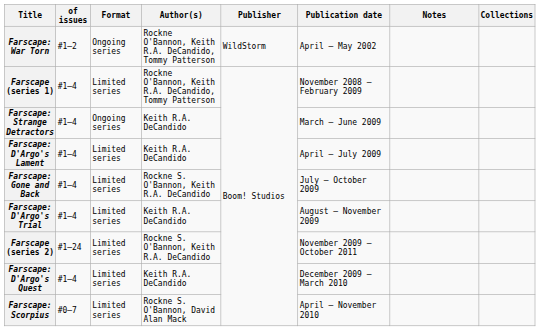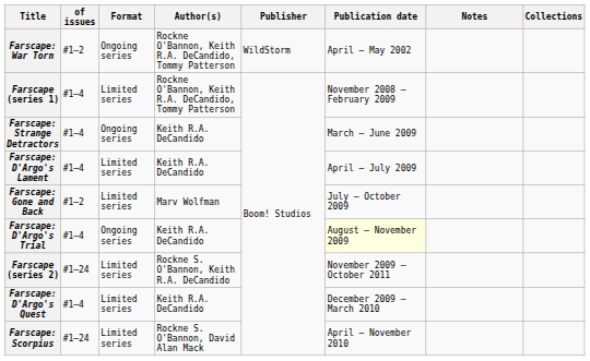 <table class="wikitable">
 <tr>
 <th>Title</th>
 <th style="width:40pt"> of issues</th>
 <th style="width:75pt">Format</th>
 <th style="width:125pt">Author(s)</th>
 <th style="width:125pt">Publisher</th>
 <th style="width:150pt">Publication date</th>
 <th style="width:175pt">Notes</th>
 <th>Collections</th>
 </tr>
 <tr>
 <th><em>Farscape: War Torn</em></th>
 <td>#1–2</td>
 <td>Ongoing series</td>
 <td>Rockne O'Bannon, Keith R.A. DeCandido, Tommy Patterson</td>
 <td>WildStorm</td>
 <td>April – May 2002</td>
 <td></td>
 <td></td>
 </tr>
 <tr>
 <th><em>Farscape</em> (series 1)</th>
 <td>#1–4</td>
 <td>Limited series</td>
 <td>Rockne O'Bannon, Keith R.A. DeCandido, Tommy Patterson</td>
 <td rowspan="8">Boom! Studios</td>
 <td>November 2008 – February 2009</td>
 <td></td>
 <td></td>
 </tr>
 <tr>
 <th><em>Farscape: Strange Detractors</em></th>
 <td>#1–4</td>
 <td>Ongoing series</td>
 <td>Keith R.A. DeCandido</td>
 <td>March – June 2009</td>
 <td></td>
 <td></td>
 </tr>
 <tr>
 <th><em>Farscape: D'Argo's Lament</em></th>
 <td>#1–4</td>
 <td>Limited series</td>
 <td>Keith R.A. DeCandido</td>
 <td>April – July 2009</td>
 <td></td>
 <td></td>
 </tr>
 <tr>
 <th><em>Farscape: Gone and Back</em></th>
-<td>#1–4</td>
+<td>#1–2</td>
 <td>Limited series</td>
-<td>Rockne S. O'Bannon, Keith R.A. DeCandido</td>
+<td>Marv Wolfman</td>
 <td>July – October 2009</td>
 <td></td>
 <td></td>
 </tr>
 <tr>
 <th><em>Farscape: D'Argo's Trial</em></th>
 <td>#1–4</td>
-<td>Limited series</td>
+<td>Ongoing series</td>
 <td>Keith R.A. DeCandido</td>
-<td>August – November 2009</td>
+<td style="background: lightyellow;">August – November 2009</td>
 <td></td>
 <td></td>
 </tr>
 <tr>
 <th><em>Farscape</em> (series 2)</th>
 <td>#1–24</td>
 <td>Limited series</td>
 <td>Rockne S. O'Bannon, Keith R.A. DeCandido</td>
 <td>November 2009 – October 2011</td>
 <td></td>
 <td></td>
 </tr>
 <tr>
 <th><em>Farscape: D'Argo's Quest</em></th>
 <td>#1–4</td>
 <td>Limited series</td>
 <td>Keith R.A. DeCandido</td>
 <td>December 2009 – March 2010</td>
 <td></td>
 <td></td>
 </tr>
 <tr>
 <th><em>Farscape: Scorpius</em></th>
-<td>#0–7</td>
+<td>#1–24</td>
 <td>Limited series</td>
 <td>Rockne S. O'Bannon, David Alan Mack</td>
 <td>April – November 2010</td>
 <td></td>
 <td></td>
 </tr>
 </table>
